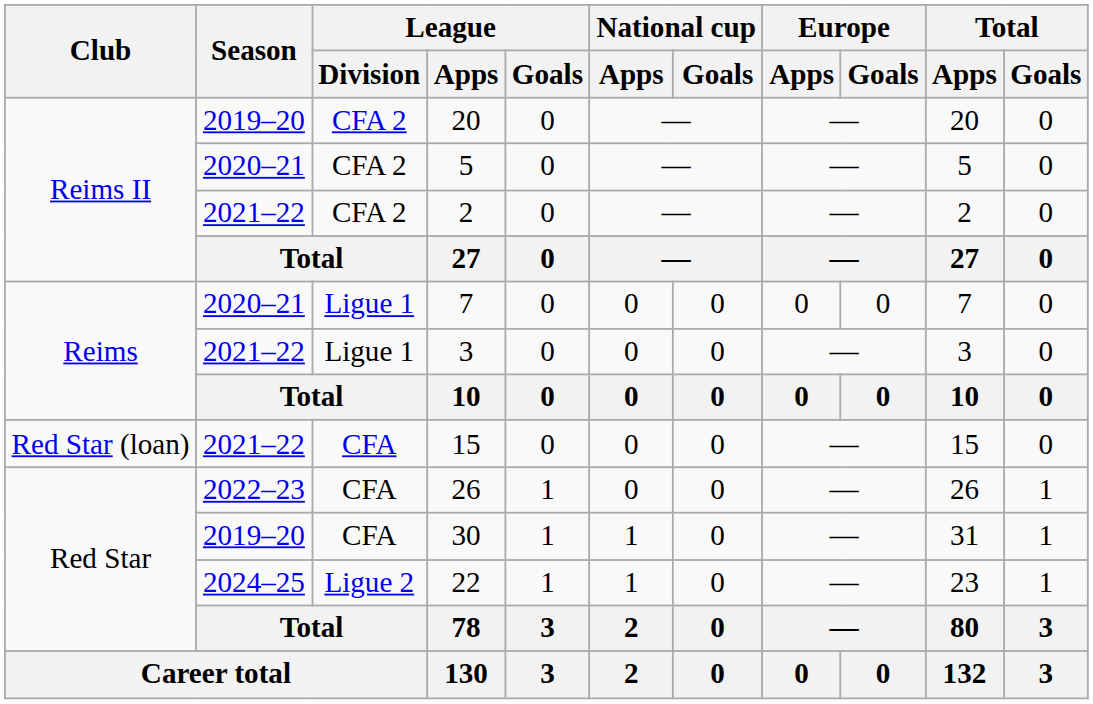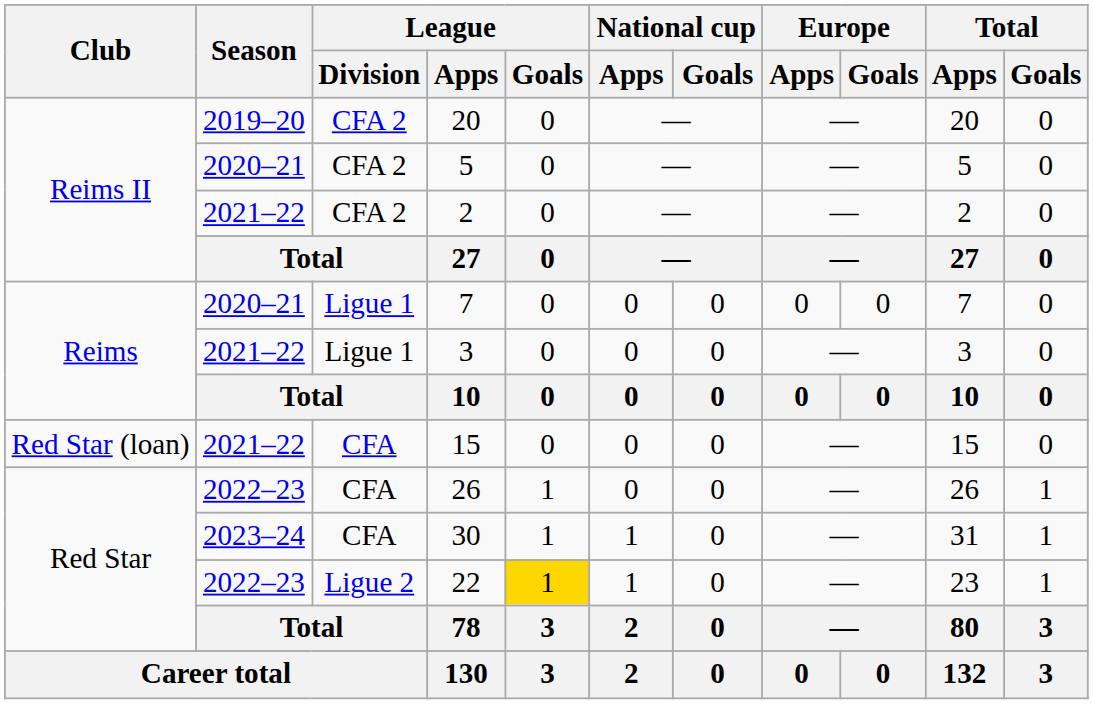 <table class="wikitable" style="text-align:center">
 <tr>
 <th rowspan="2">Club</th>
 <th rowspan="2">Season</th>
 <th colspan="3">League</th>
 <th colspan="2">National cup</th>
 <th colspan="2">Europe</th>
 <th colspan="2">Total</th>
 </tr>
 <tr>
 <th>Division</th>
 <th>Apps</th>
 <th>Goals</th>
 <th>Apps</th>
 <th>Goals</th>
 <th>Apps</th>
 <th>Goals</th>
 <th>Apps</th>
 <th>Goals</th>
 </tr>
 <tr>
 <td rowspan="4"><a href='#'>Reims II</a></td>
 <td><a href='#'>2019–20</a></td>
 <td><a href='#'>CFA 2</a></td>
 <td>20</td>
 <td>0</td>
 <td colspan="2">—</td>
 <td colspan="2">—</td>
 <td>20</td>
 <td>0</td>
 </tr>
 <tr>
 <td><a href='#'>2020–21</a></td>
 <td>CFA 2</td>
 <td>5</td>
 <td>0</td>
 <td colspan="2">—</td>
 <td colspan="2">—</td>
 <td>5</td>
 <td>0</td>
 </tr>
 <tr>
 <td><a href='#'>2021–22</a></td>
 <td>CFA 2</td>
 <td>2</td>
 <td>0</td>
 <td colspan="2">—</td>
 <td colspan="2">—</td>
 <td>2</td>
 <td>0</td>
 </tr>
 <tr>
 <th colspan="2">Total</th>
 <th>27</th>
 <th>0</th>
 <th colspan="2">—</th>
 <th colspan="2">—</th>
 <th>27</th>
 <th>0</th>
 </tr>
 <tr>
 <td rowspan="3"><a href='#'>Reims</a></td>
 <td><a href='#'>2020–21</a></td>
 <td><a href='#'>Ligue 1</a></td>
 <td>7</td>
 <td>0</td>
 <td>0</td>
 <td>0</td>
 <td>0</td>
 <td>0</td>
 <td>7</td>
 <td>0</td>
 </tr>
 <tr>
 <td><a href='#'>2021–22</a></td>
 <td>Ligue 1</td>
 <td>3</td>
 <td>0</td>
 <td>0</td>
 <td>0</td>
 <td colspan="2">—</td>
 <td>3</td>
 <td>0</td>
 </tr>
 <tr>
 <th colspan="2">Total</th>
 <th>10</th>
 <th>0</th>
 <th>0</th>
 <th>0</th>
 <th>0</th>
 <th>0</th>
 <th>10</th>
 <th>0</th>
 </tr>
 <tr>
 <td><a href='#'>Red Star</a> (loan)</td>
 <td><a href='#'>2021–22</a></td>
 <td><a href='#'>CFA</a></td>
 <td>15</td>
 <td>0</td>
 <td>0</td>
 <td>0</td>
 <td colspan="2">—</td>
 <td>15</td>
 <td>0</td>
 </tr>
 <tr>
 <td rowspan="4">Red Star</td>
 <td><a href='#'>2022–23</a></td>
 <td>CFA</td>
 <td>26</td>
 <td>1</td>
 <td>0</td>
 <td>0</td>
 <td colspan="2">—</td>
 <td>26</td>
 <td>1</td>
 </tr>
 <tr>
-<td><a href='#'>2019–20</a></td>
+<td><a href='#'>2023–24</a></td>
 <td>CFA</td>
 <td>30</td>
 <td>1</td>
 <td>1</td>
 <td>0</td>
 <td colspan="2">—</td>
 <td>31</td>
 <td>1</td>
 </tr>
 <tr>
-<td><a href='#'>2024–25</a></td>
+<td><a href='#'>2022–23</a></td>
 <td><a href='#'>Ligue 2</a></td>
 <td>22</td>
-<td>1</td>
+<td style="background: gold;">1</td>
 <td>1</td>
 <td>0</td>
 <td colspan="2">—</td>
 <td>23</td>
 <td>1</td>
 </tr>
 <tr>
 <th colspan="2">Total</th>
 <th>78</th>
 <th>3</th>
 <th>2</th>
 <th>0</th>
 <th colspan="2">—</th>
 <th>80</th>
 <th>3</th>
 </tr>
 <tr>
 <th colspan="3">Career total</th>
 <th>130</th>
 <th>3</th>
 <th>2</th>
 <th>0</th>
 <th>0</th>
 <th>0</th>
 <th>132</th>
 <th>3</th>
 </tr>
 </table>
